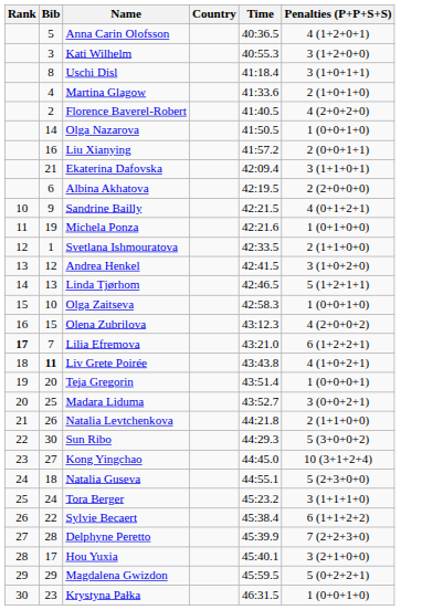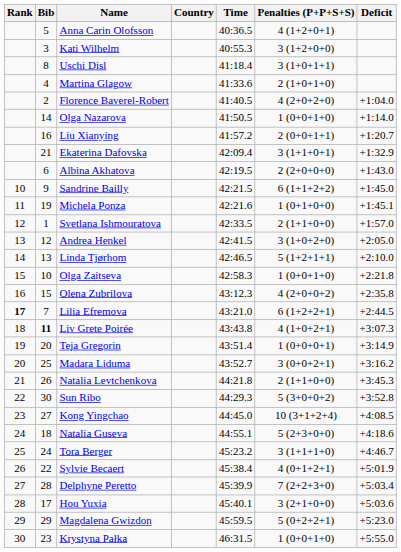 <table class="wikitable sortable" style="text-align:center">
 <tr>
 <th>Rank</th>
 <th>Bib</th>
 <th>Name</th>
 <th>Country</th>
 <th>Time</th>
 <th>Penalties (P+P+S+S)</th>
+<th>Deficit</th>
 </tr>
 <tr>
 <td></td>
 <td>5</td>
 <td align="left"><a href='#'>Anna Carin Olofsson</a></td>
 <td align=left></td>
 <td>40:36.5</td>
 <td>4 (1+2+0+1)</td>
+<td></td>
 </tr>
 <tr>
 <td></td>
 <td>3</td>
 <td align="left"><a href='#'>Kati Wilhelm</a></td>
 <td align=left></td>
 <td>40:55.3</td>
 <td>3 (1+2+0+0)</td>
+<td></td>
 </tr>
 <tr>
 <td></td>
 <td>8</td>
 <td align="left"><a href='#'>Uschi Disl</a></td>
 <td align=left></td>
 <td>41:18.4</td>
 <td>3 (1+0+1+1)</td>
+<td></td>
 </tr>
 <tr>
 <td></td>
 <td>4</td>
 <td align="left"><a href='#'>Martina Glagow</a></td>
 <td align=left></td>
 <td>41:33.6</td>
 <td>2 (1+0+1+0)</td>
+<td></td>
 </tr>
 <tr>
 <td></td>
 <td>2</td>
 <td align="left"><a href='#'>Florence Baverel-Robert</a></td>
 <td align=left></td>
 <td>41:40.5</td>
 <td>4 (2+0+2+0)</td>
+<td>+1:04.0</td>
 </tr>
 <tr>
 <td></td>
 <td>14</td>
 <td align="left"><a href='#'>Olga Nazarova</a></td>
 <td align=left></td>
 <td>41:50.5</td>
 <td>1 (0+0+1+0)</td>
+<td>+1:14.0</td>
 </tr>
 <tr>
 <td></td>
 <td>16</td>
 <td align="left"><a href='#'>Liu Xianying</a></td>
 <td align=left></td>
 <td>41:57.2</td>
 <td>2 (0+0+1+1)</td>
+<td>+1:20.7</td>
 </tr>
 <tr>
 <td></td>
 <td>21</td>
 <td align="left"><a href='#'>Ekaterina Dafovska</a></td>
 <td align=left></td>
 <td>42:09.4</td>
 <td>3 (1+1+0+1)</td>
+<td>+1:32.9</td>
 </tr>
 <tr>
 <td></td>
 <td>6</td>
 <td align="left"><a href='#'>Albina Akhatova</a></td>
 <td align=left></td>
 <td>42:19.5</td>
 <td>2 (2+0+0+0)</td>
+<td>+1:43.0</td>
 </tr>
 <tr>
 <td>10</td>
 <td>9</td>
 <td align="left"><a href='#'>Sandrine Bailly</a></td>
 <td align=left></td>
 <td>42:21.5</td>
-<td>4 (0+1+2+1)</td>
+<td>6 (1+1+2+2)</td>
+<td>+1:45.0</td>
 </tr>
 <tr>
 <td>11</td>
 <td>19</td>
 <td align="left"><a href='#'>Michela Ponza</a></td>
 <td align=left></td>
 <td>42:21.6</td>
 <td>1 (0+1+0+0)</td>
+<td>+1:45.1</td>
 </tr>
 <tr>
 <td>12</td>
 <td>1</td>
 <td align="left"><a href='#'>Svetlana Ishmouratova</a></td>
 <td align=left></td>
 <td>42:33.5</td>
 <td>2 (1+1+0+0)</td>
+<td>+1:57.0</td>
 </tr>
 <tr>
 <td>13</td>
 <td>12</td>
 <td align="left"><a href='#'>Andrea Henkel</a></td>
 <td align=left></td>
 <td>42:41.5</td>
 <td>3 (1+0+2+0)</td>
+<td>+2:05.0</td>
 </tr>
 <tr>
 <td>14</td>
 <td>13</td>
 <td align="left"><a href='#'>Linda Tjørhom</a></td>
 <td align=left></td>
 <td>42:46.5</td>
 <td>5 (1+2+1+1)</td>
+<td>+2:10.0</td>
 </tr>
 <tr>
 <td>15</td>
 <td>10</td>
 <td align="left"><a href='#'>Olga Zaitseva</a></td>
 <td align=left></td>
 <td>42:58.3</td>
 <td>1 (0+0+1+0)</td>
+<td>+2:21.8</td>
 </tr>
 <tr>
 <td>16</td>
 <td>15</td>
 <td align="left"><a href='#'>Olena Zubrilova</a></td>
 <td align=left></td>
 <td>43:12.3</td>
 <td>4 (2+0+0+2)</td>
+<td>+2:35.8</td>
 </tr>
 <tr>
 <td><strong>17</strong></td>
 <td>7</td>
 <td align="left"><a href='#'>Lilia Efremova</a></td>
 <td align=left></td>
 <td>43:21.0</td>
 <td>6 (1+2+2+1)</td>
+<td>+2:44.5</td>
 </tr>
 <tr>
 <td>18</td>
 <td><strong>11</strong></td>
 <td align="left"><a href='#'>Liv Grete Poirée</a></td>
 <td align=left></td>
 <td>43:43.8</td>
 <td>4 (1+0+2+1)</td>
+<td>+3:07.3</td>
 </tr>
 <tr>
 <td>19</td>
 <td>20</td>
 <td align="left"><a href='#'>Teja Gregorin</a></td>
 <td align=left></td>
 <td>43:51.4</td>
 <td>1 (0+0+0+1)</td>
+<td>+3:14.9</td>
 </tr>
 <tr>
 <td>20</td>
 <td>25</td>
 <td align="left"><a href='#'>Madara Liduma</a></td>
 <td align=left></td>
 <td>43:52.7</td>
 <td>3 (0+0+2+1)</td>
+<td>+3:16.2</td>
 </tr>
 <tr>
 <td>21</td>
 <td>26</td>
 <td align="left"><a href='#'>Natalia Levtchenkova</a></td>
 <td align=left></td>
 <td>44:21.8</td>
 <td>2 (1+1+0+0)</td>
+<td>+3:45.3</td>
 </tr>
 <tr>
 <td>22</td>
 <td>30</td>
 <td align="left"><a href='#'>Sun Ribo</a></td>
 <td align=left></td>
 <td>44:29.3</td>
 <td>5 (3+0+0+2)</td>
+<td>+3:52.8</td>
 </tr>
 <tr>
 <td>23</td>
 <td>27</td>
 <td align="left"><a href='#'>Kong Yingchao</a></td>
 <td align=left></td>
 <td>44:45.0</td>
 <td>10 (3+1+2+4)</td>
+<td>+4:08.5</td>
 </tr>
 <tr>
 <td>24</td>
 <td>18</td>
 <td align="left"><a href='#'>Natalia Guseva</a></td>
 <td align=left></td>
 <td>44:55.1</td>
 <td>5 (2+3+0+0)</td>
+<td>+4:18.6</td>
 </tr>
 <tr>
 <td>25</td>
 <td>24</td>
 <td align="left"><a href='#'>Tora Berger</a></td>
 <td align=left></td>
 <td>45:23.2</td>
 <td>3 (1+1+1+0)</td>
+<td>+4:46.7</td>
 </tr>
 <tr>
 <td>26</td>
 <td>22</td>
 <td align="left"><a href='#'>Sylvie Becaert</a></td>
 <td align=left></td>
 <td>45:38.4</td>
-<td>6 (1+1+2+2)</td>
+<td>4 (0+1+2+1)</td>
+<td>+5:01.9</td>
 </tr>
 <tr>
 <td>27</td>
 <td>28</td>
 <td align="left"><a href='#'>Delphyne Peretto</a></td>
 <td align=left></td>
 <td>45:39.9</td>
 <td>7 (2+2+3+0)</td>
+<td>+5:03.4</td>
 </tr>
 <tr>
 <td>28</td>
 <td>17</td>
 <td align="left"><a href='#'>Hou Yuxia</a></td>
 <td align=left></td>
 <td>45:40.1</td>
 <td>3 (2+1+0+0)</td>
+<td>+5:03.6</td>
 </tr>
 <tr>
 <td>29</td>
 <td>29</td>
 <td align="left"><a href='#'>Magdalena Gwizdon</a></td>
 <td align=left></td>
 <td>45:59.5</td>
 <td>5 (0+2+2+1)</td>
+<td>+5:23.0</td>
 </tr>
 <tr>
 <td>30</td>
 <td>23</td>
 <td align="left"><a href='#'>Krystyna Pałka</a></td>
 <td align=left></td>
 <td>46:31.5</td>
 <td>1 (0+0+1+0)</td>
+<td>+5:55.0</td>
 </tr>
 </table>
